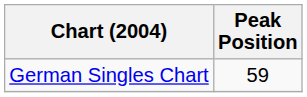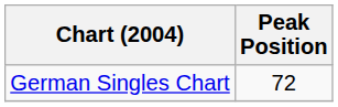 <table class="wikitable">
 <tr>
 <th align="left">Chart (2004)</th>
 <th align="left">Peak<br>Position</th>
 </tr>
 <tr>
 <td align="left"><a href='#'>German Singles Chart</a></td>
-<td align="center">59</td>
+<td align="center">72</td>
 </tr>
 <tr>
 </tr>
 </table>
